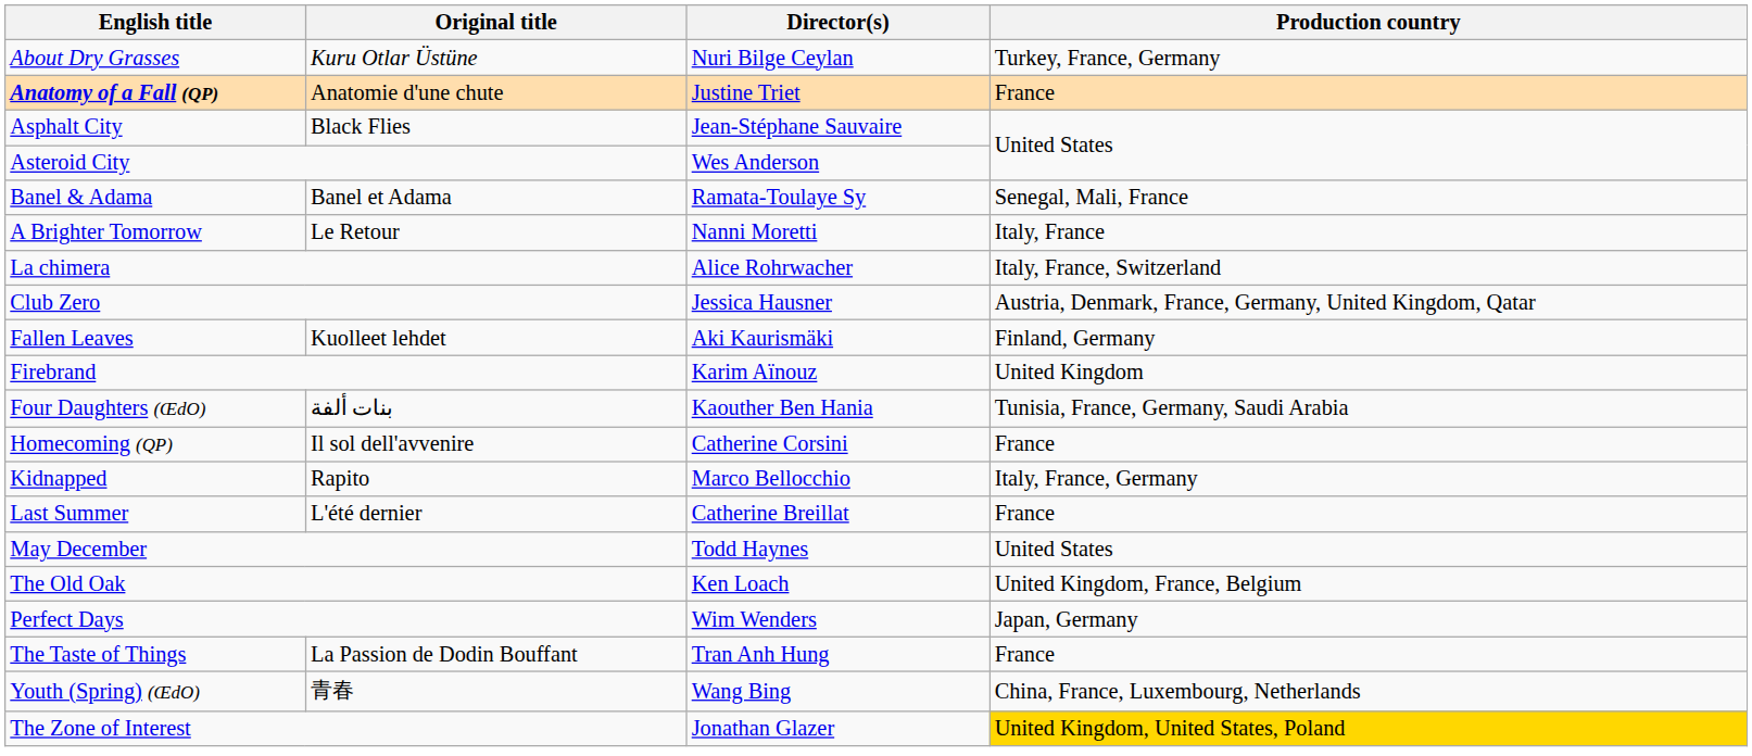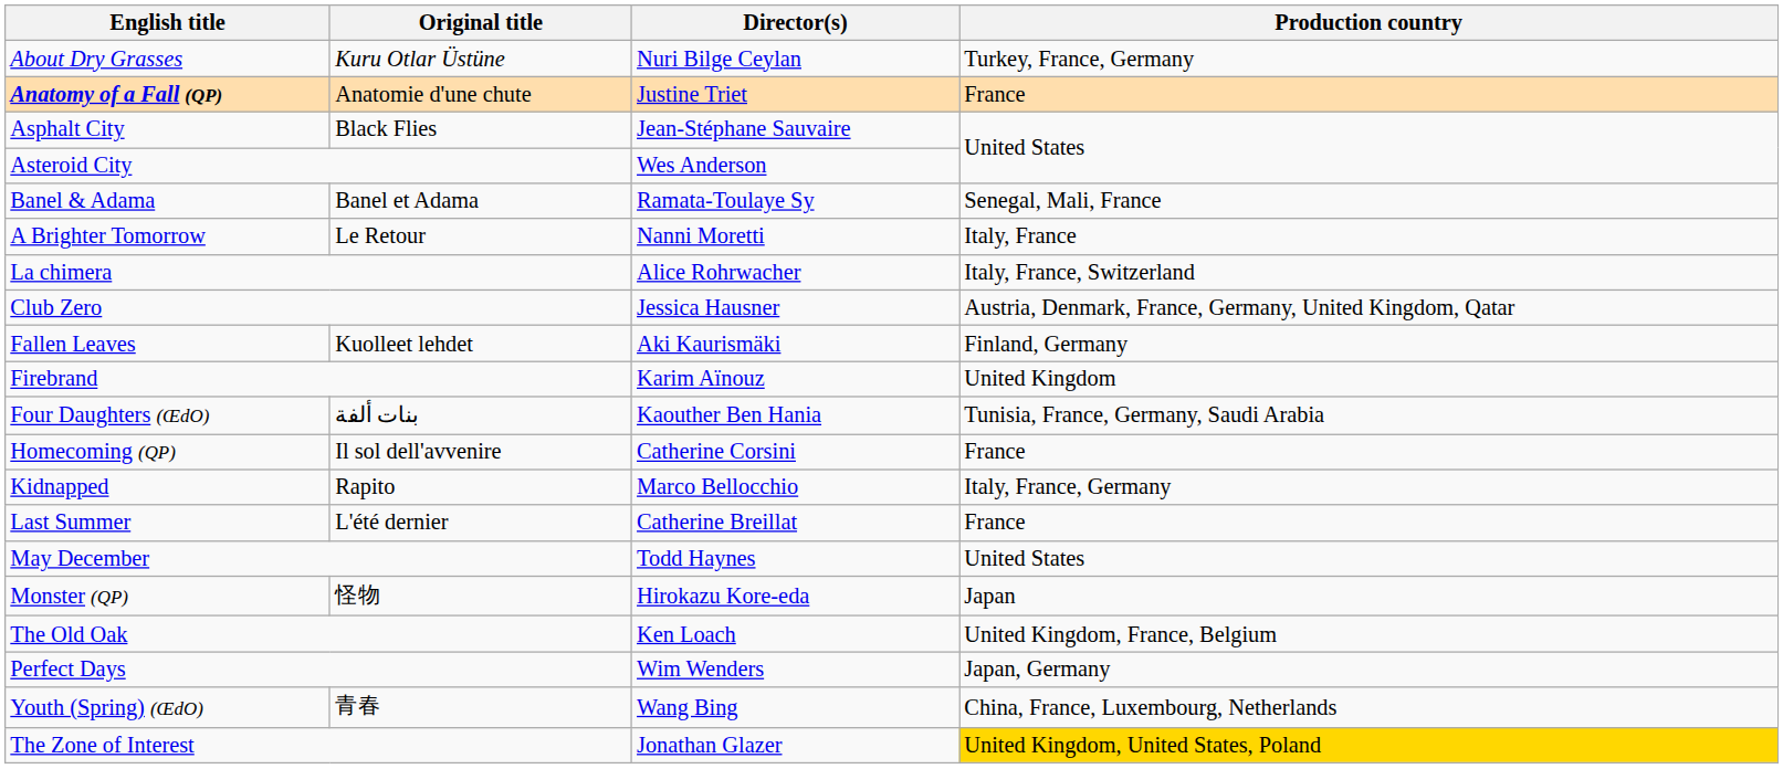 <table class="wikitable" style="width:100%; margin-bottom:4px">
 <tr>
 <th>English title</th>
 <th>Original title</th>
 <th>Director(s)</th>
 <th>Production country</th>
 </tr>
 <tr>
 <td><em><a href='#'>About Dry Grasses</a></em></td>
 <td><em>Kuru Otlar Üstüne</em></td>
 <td><a href='#'>Nuri Bilge Ceylan</a></td>
 <td>Turkey, France, Germany</td>
 </tr>
 <tr style="background:#FFDEAD;">
 <td><strong><em><a href='#'>Anatomy of a Fall</a><em> <small>(QP)</small><strong></td>
 <td></em></strong>Anatomie d'une chute<strong><em></td>
 <td></strong><a href='#'>Justine Triet</a><strong></td>
 <td></strong>France<strong></td>
 </tr>
 <tr>
 <td></em><a href='#'>Asphalt City</a><em></td>
 <td></em>Black Flies<em></td>
 <td><a href='#'>Jean-Stéphane Sauvaire</a></td>
 <td rowspan="2">United States</td>
 </tr>
 <tr>
 <td colspan="2"></em><a href='#'>Asteroid City</a><em></td>
 <td><a href='#'>Wes Anderson</a></td>
 </tr>
 <tr>
 <td></em><a href='#'>Banel & Adama</a><em> </td>
 <td></em>Banel et Adama<em></td>
 <td><a href='#'>Ramata-Toulaye Sy</a></td>
 <td>Senegal, Mali, France</td>
 </tr>
 <tr>
 <td></em><a href='#'>A Brighter Tomorrow</a><em></td>
 <td></em>Le Retour<em></td>
 <td><a href='#'>Nanni Moretti</a></td>
 <td>Italy, France</td>
 </tr>
 <tr>
 <td colspan="2"></em><a href='#'>La chimera</a><em></td>
 <td><a href='#'>Alice Rohrwacher</a></td>
 <td>Italy, France, Switzerland</td>
 </tr>
 <tr>
 <td colspan="2"></em><a href='#'>Club Zero</a><em></td>
 <td><a href='#'>Jessica Hausner</a></td>
 <td>Austria, Denmark, France, Germany, United Kingdom, Qatar</td>
 </tr>
 <tr>
 <td></em><a href='#'>Fallen Leaves</a><em></td>
 <td></em>Kuolleet lehdet<em></td>
 <td><a href='#'>Aki Kaurismäki</a></td>
 <td>Finland, Germany</td>
 </tr>
 <tr>
 <td colspan="2"></em><a href='#'>Firebrand</a><em></td>
 <td><a href='#'>Karim Aïnouz</a></td>
 <td>United Kingdom</td>
 </tr>
 <tr>
 <td></em><a href='#'>Four Daughters</a><em> <small>(ŒdO)</small></td>
 <td>بنات ألفة</td>
 <td><a href='#'>Kaouther Ben Hania</a></td>
 <td>Tunisia, France, Germany, Saudi Arabia</td>
 </tr>
 <tr>
 <td></em><a href='#'>Homecoming</a><em> <small>(QP)</small></td>
 <td></em>Il sol dell'avvenire<em></td>
 <td><a href='#'>Catherine Corsini</a></td>
 <td>France</td>
 </tr>
 <tr>
 <td></em><a href='#'>Kidnapped</a><em></td>
 <td></em>Rapito<em></td>
 <td><a href='#'>Marco Bellocchio</a></td>
 <td>Italy, France, Germany</td>
 </tr>
 <tr>
 <td></em><a href='#'>Last Summer</a><em></td>
 <td></em>L'été dernier<em></td>
 <td><a href='#'>Catherine Breillat</a></td>
 <td>France</td>
 </tr>
 <tr>
 <td colspan="2"></em><a href='#'>May December</a><em></td>
 <td><a href='#'>Todd Haynes</a></td>
 <td>United States</td>
 </tr>
 <tr>
+<td></em><a href='#'>Monster</a><em> <small>(QP)</small></td>
+<td>怪物</td>
+<td><a href='#'>Hirokazu Kore-eda</a></td>
+<td>Japan</td>
+</tr>
+<tr>
 <td colspan="2"></em><a href='#'>The Old Oak</a><em></td>
 <td><a href='#'>Ken Loach</a></td>
 <td>United Kingdom, France, Belgium</td>
 </tr>
 <tr>
 <td colspan="2"></em><a href='#'>Perfect Days</a><em></td>
 <td><a href='#'>Wim Wenders</a></td>
 <td>Japan, Germany</td>
-</tr>
-<tr>
-<td></em><a href='#'>The Taste of Things</a><em></td>
-<td></em>La Passion de Dodin Bouffant<em></td>
-<td><a href='#'>Tran Anh Hung</a></td>
-<td>France</td>
 </tr>
 <tr>
 <td></em><a href='#'>Youth (Spring)</a><em> <small>(ŒdO)</small></td>
 <td>青春</td>
 <td><a href='#'>Wang Bing</a></td>
 <td>China, France, Luxembourg, Netherlands</td>
 </tr>
 <tr>
 <td colspan="2"></em><a href='#'>The Zone of Interest</a><em></td>
 <td><a href='#'>Jonathan Glazer</a></td>
 <td style="background: gold;">United Kingdom, United States, Poland</td>
 </tr>
 </table>
